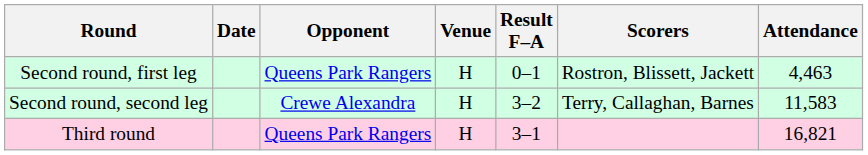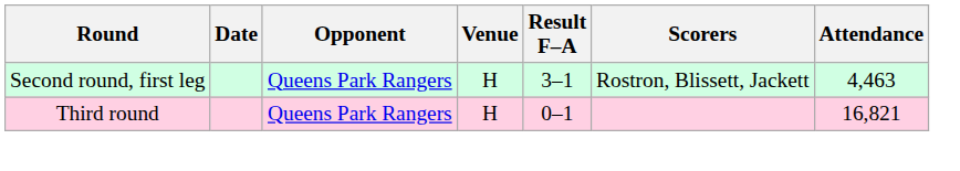 <table class="wikitable sortable" style="text-align:center;">
 <tr>
 <th>Round</th>
 <th>Date</th>
 <th>Opponent</th>
 <th>Venue</th>
 <th>Result<br>F–A</th>
 <th class=unsortable>Scorers</th>
 <th>Attendance</th>
 </tr>
 <tr bgcolor="#d0ffe3">
 <td>Second round, first leg</td>
 <td></td>
 <td><a href='#'>Queens Park Rangers</a></td>
 <td>H</td>
-<td>0–1</td>
+<td>3–1</td>
 <td>Rostron, Blissett, Jackett</td>
 <td>4,463</td>
-</tr>
-<tr bgcolor="#d0ffe3">
-<td>Second round, second leg</td>
-<td></td>
-<td><a href='#'>Crewe Alexandra</a></td>
-<td>H</td>
-<td>3–2</td>
-<td>Terry, Callaghan, Barnes</td>
-<td>11,583</td>
 </tr>
 <tr bgcolor="#ffd0e3">
 <td>Third round</td>
 <td></td>
 <td><a href='#'>Queens Park Rangers</a></td>
 <td>H</td>
-<td>3–1</td>
+<td>0–1</td>
 <td></td>
 <td>16,821</td>
 </tr>
 </table>
